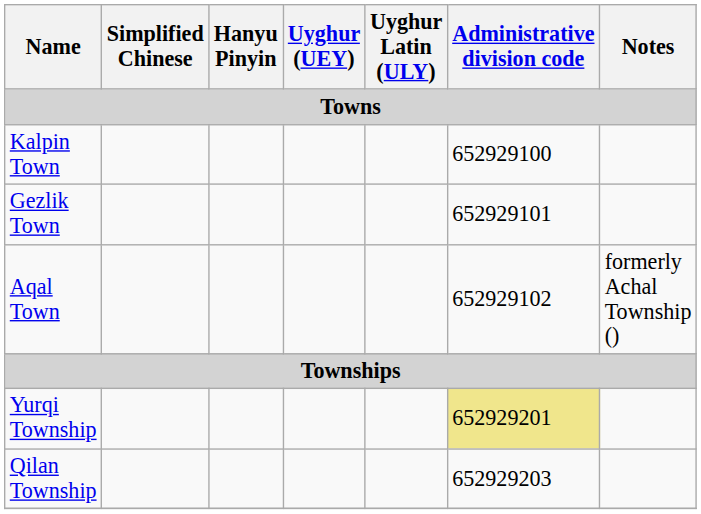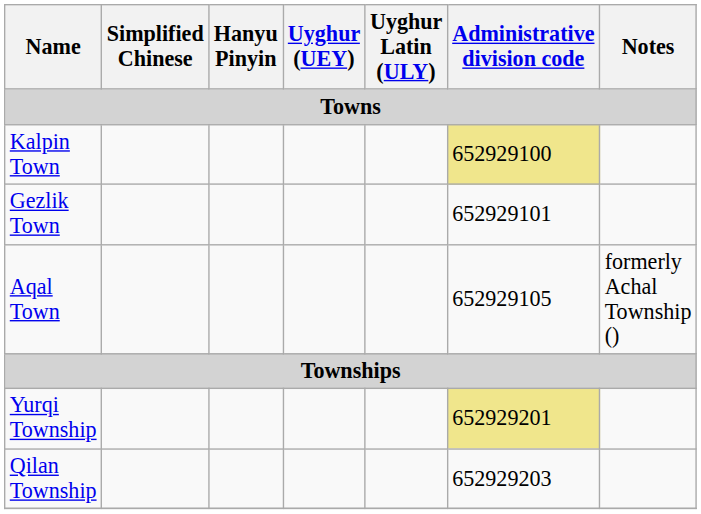 <table class="wikitable" align="center" style="width:50%; border="1">
 <tr>
 <th>Name</th>
 <th>Simplified Chinese</th>
 <th>Hanyu Pinyin</th>
 <th><a href='#'>Uyghur</a> (<a href='#'>UEY</a>)</th>
 <th>Uyghur Latin (<a href='#'>ULY</a>)</th>
 <th><a href='#'>Administrative division code</a></th>
 <th>Notes</th>
 </tr>
 <tr>
 <td colspan="8"  style="text-align:center; background:#d3d3d3;"><strong>Towns</strong></td>
 </tr>
 <tr --------->
 <td><a href='#'>Kalpin Town</a></td>
 <td></td>
 <td></td>
 <td></td>
 <td></td>
-<td>652929100</td>
+<td style="background: khaki;">652929100</td>
 <td></td>
 </tr>
 <tr>
 <td><a href='#'>Gezlik Town</a></td>
 <td></td>
 <td></td>
 <td></td>
 <td></td>
 <td>652929101</td>
 <td></td>
 </tr>
 <tr>
 <td><a href='#'>Aqal Town</a></td>
 <td></td>
 <td></td>
 <td></td>
 <td></td>
-<td>652929102</td>
+<td>652929105</td>
 <td>formerly Achal Township ()</td>
 </tr>
 <tr>
 <td colspan="8"  style="text-align:center; background:#d3d3d3;"><strong>Townships</strong></td>
 </tr>
 <tr --------->
 <td><a href='#'>Yurqi Township</a></td>
 <td></td>
 <td></td>
 <td></td>
 <td></td>
 <td style="background: khaki;">652929201</td>
 <td></td>
 </tr>
 <tr>
 <td><a href='#'>Qilan Township</a></td>
 <td></td>
 <td></td>
 <td></td>
 <td></td>
 <td>652929203</td>
 <td></td>
 </tr>
 <tr>
 </tr>
 </table>
